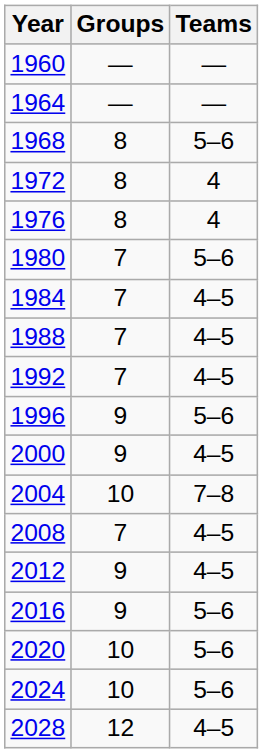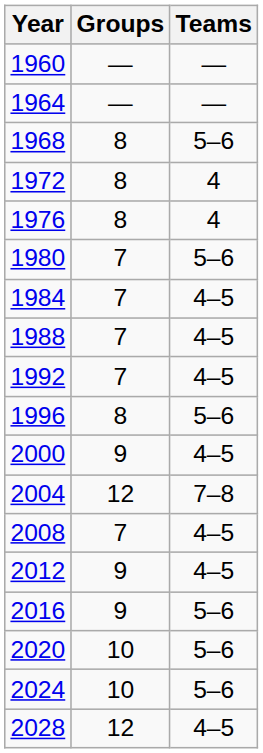 <table class="wikitable" style="text-align:center; float:left; margin-right:1em">
 <tr>
 <th>Year</th>
 <th>Groups</th>
 <th>Teams</th>
 </tr>
 <tr>
 <td><a href='#'>1960</a></td>
 <td>—</td>
 <td>—</td>
 </tr>
 <tr>
 <td><a href='#'>1964</a></td>
 <td>—</td>
 <td>—</td>
 </tr>
 <tr>
 <td><a href='#'>1968</a></td>
 <td>8</td>
 <td>5–6</td>
 </tr>
 <tr>
 <td><a href='#'>1972</a></td>
 <td>8</td>
 <td>4</td>
 </tr>
 <tr>
 <td><a href='#'>1976</a></td>
 <td>8</td>
 <td>4</td>
 </tr>
 <tr>
 <td><a href='#'>1980</a></td>
 <td>7</td>
 <td>5–6</td>
 </tr>
 <tr>
 <td><a href='#'>1984</a></td>
 <td>7</td>
 <td>4–5</td>
 </tr>
 <tr>
 <td><a href='#'>1988</a></td>
 <td>7</td>
 <td>4–5</td>
 </tr>
 <tr>
 <td><a href='#'>1992</a></td>
 <td>7</td>
 <td>4–5</td>
 </tr>
 <tr>
 <td><a href='#'>1996</a></td>
-<td>9</td>
+<td>8</td>
 <td>5–6</td>
 </tr>
 <tr>
 <td><a href='#'>2000</a></td>
 <td>9</td>
 <td>4–5</td>
 </tr>
 <tr>
 <td><a href='#'>2004</a></td>
-<td>10</td>
+<td>12</td>
 <td>7–8</td>
 </tr>
 <tr>
 <td><a href='#'>2008</a></td>
 <td>7</td>
 <td>4–5</td>
 </tr>
 <tr>
 <td><a href='#'>2012</a></td>
 <td>9</td>
 <td>4–5</td>
 </tr>
 <tr>
 <td><a href='#'>2016</a></td>
 <td>9</td>
 <td>5–6</td>
 </tr>
 <tr>
 <td><a href='#'>2020</a></td>
 <td>10</td>
 <td>5–6</td>
 </tr>
 <tr>
 <td><a href='#'>2024</a></td>
 <td>10</td>
 <td>5–6</td>
 </tr>
 <tr>
 <td><a href='#'>2028</a></td>
 <td>12</td>
 <td>4–5</td>
 </tr>
 </table>
